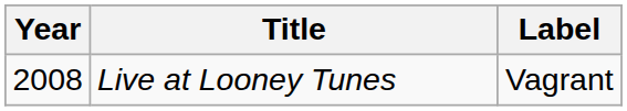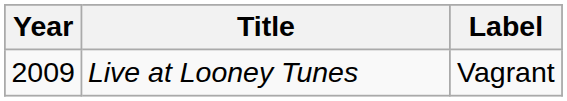 <table class="wikitable">
 <tr>
 <th>Year</th>
 <th width="200">Title</th>
 <th>Label</th>
 </tr>
 <tr>
-<td>2008</td>
+<td>2009</td>
 <td><em>Live at Looney Tunes</em></td>
 <td>Vagrant</td>
 </tr>
 </table>
